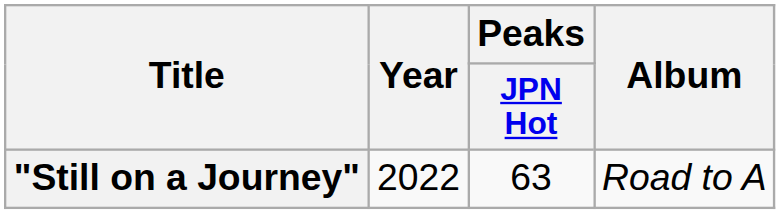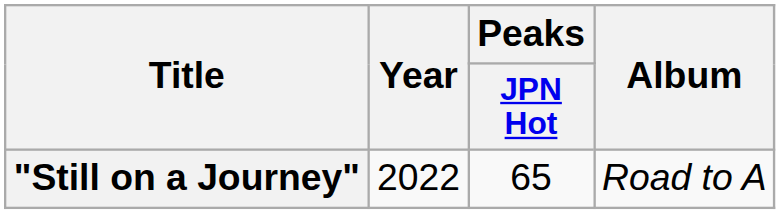 <table class="wikitable plainrowheaders" style="text-align:center">
 <tr>
 <th scope="col" rowspan="2">Title</th>
 <th scope="col" rowspan="2">Year</th>
 <th scope="col" colspan="1">Peaks</th>
 <th scope="col" rowspan="2">Album</th>
 </tr>
 <tr>
 <th scope="col" style="width:2.75em;font-size:85%"><a href='#'>JPN<br>Hot</a><br></th>
 </tr>
 <tr>
 <th scope="row">"Still on a Journey"</th>
 <td>2022</td>
-<td>63</td>
+<td>65</td>
 <td><em>Road to A</em></td>
 </tr>
 </table>
